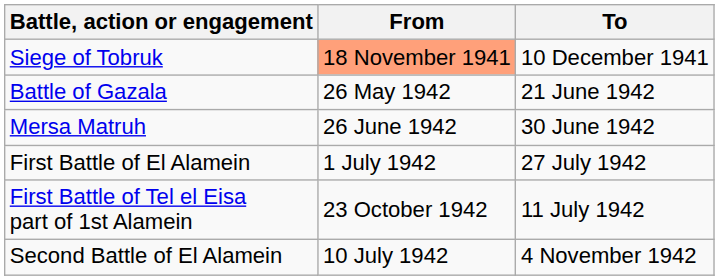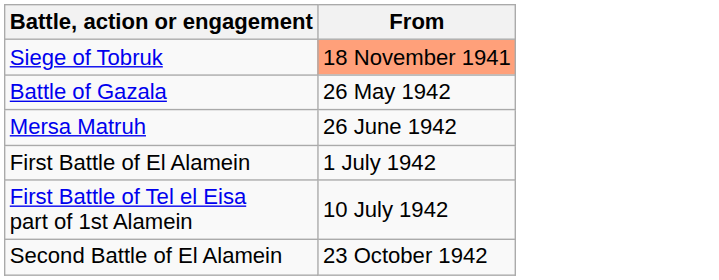 <table class="wikitable">
 <tr>
 <th>Battle, action or engagement</th>
 <th>From</th>
-<th>To</th>
 </tr>
 <tr>
 <td><a href='#'>Siege of Tobruk</a></td>
 <td style="background: lightsalmon;">18 November 1941</td>
-<td>10 December 1941</td>
 </tr>
 <tr>
 <td><a href='#'>Battle of Gazala</a></td>
 <td>26 May 1942</td>
-<td>21 June 1942</td>
 </tr>
 <tr>
 <td><a href='#'>Mersa Matruh</a></td>
 <td>26 June 1942</td>
-<td>30 June 1942</td>
 </tr>
 <tr>
 <td>First Battle of El Alamein</td>
 <td>1 July 1942</td>
-<td>27 July 1942</td>
 </tr>
 <tr>
 <td><a href='#'>First Battle of Tel el Eisa</a><br>part of 1st Alamein</td>
-<td>23 October 1942</td>
-<td>11 July 1942</td>
+<td>10 July 1942</td>
 </tr>
 <tr>
 <td>Second Battle of El Alamein</td>
-<td>10 July 1942</td>
-<td>4 November 1942</td>
+<td>23 October 1942</td>
 </tr>
 </table>
